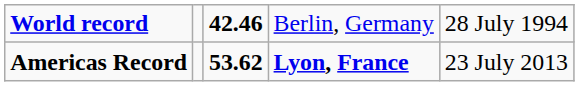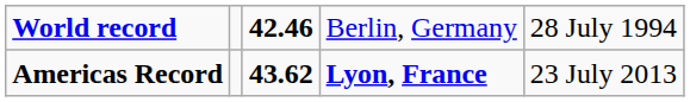 <table class="wikitable">
 <tr>
 <td><strong><a href='#'>World record</a></strong></td>
 <td></td>
 <td><strong>42.46</strong></td>
 <td><a href='#'>Berlin</a>, <a href='#'>Germany</a></td>
 <td>28 July 1994</td>
 </tr>
 <tr>
 <td><strong>Americas Record</strong></td>
 <td></td>
-<td><strong>53.62</strong></td>
+<td><strong>43.62</strong></td>
 <td><strong><a href='#'>Lyon</a>, <a href='#'>France</a></strong></td>
 <td>23 July 2013</td>
 </tr>
 </table>
